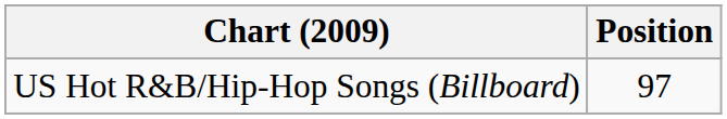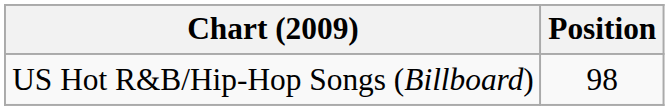 <table class="wikitable">
 <tr>
 <th>Chart (2009)</th>
 <th>Position</th>
 </tr>
 <tr>
 <td>US Hot R&B/Hip-Hop Songs (<em>Billboard</em>)</td>
-<td align="center">97</td>
+<td align="center">98</td>
 </tr>
 </table>
